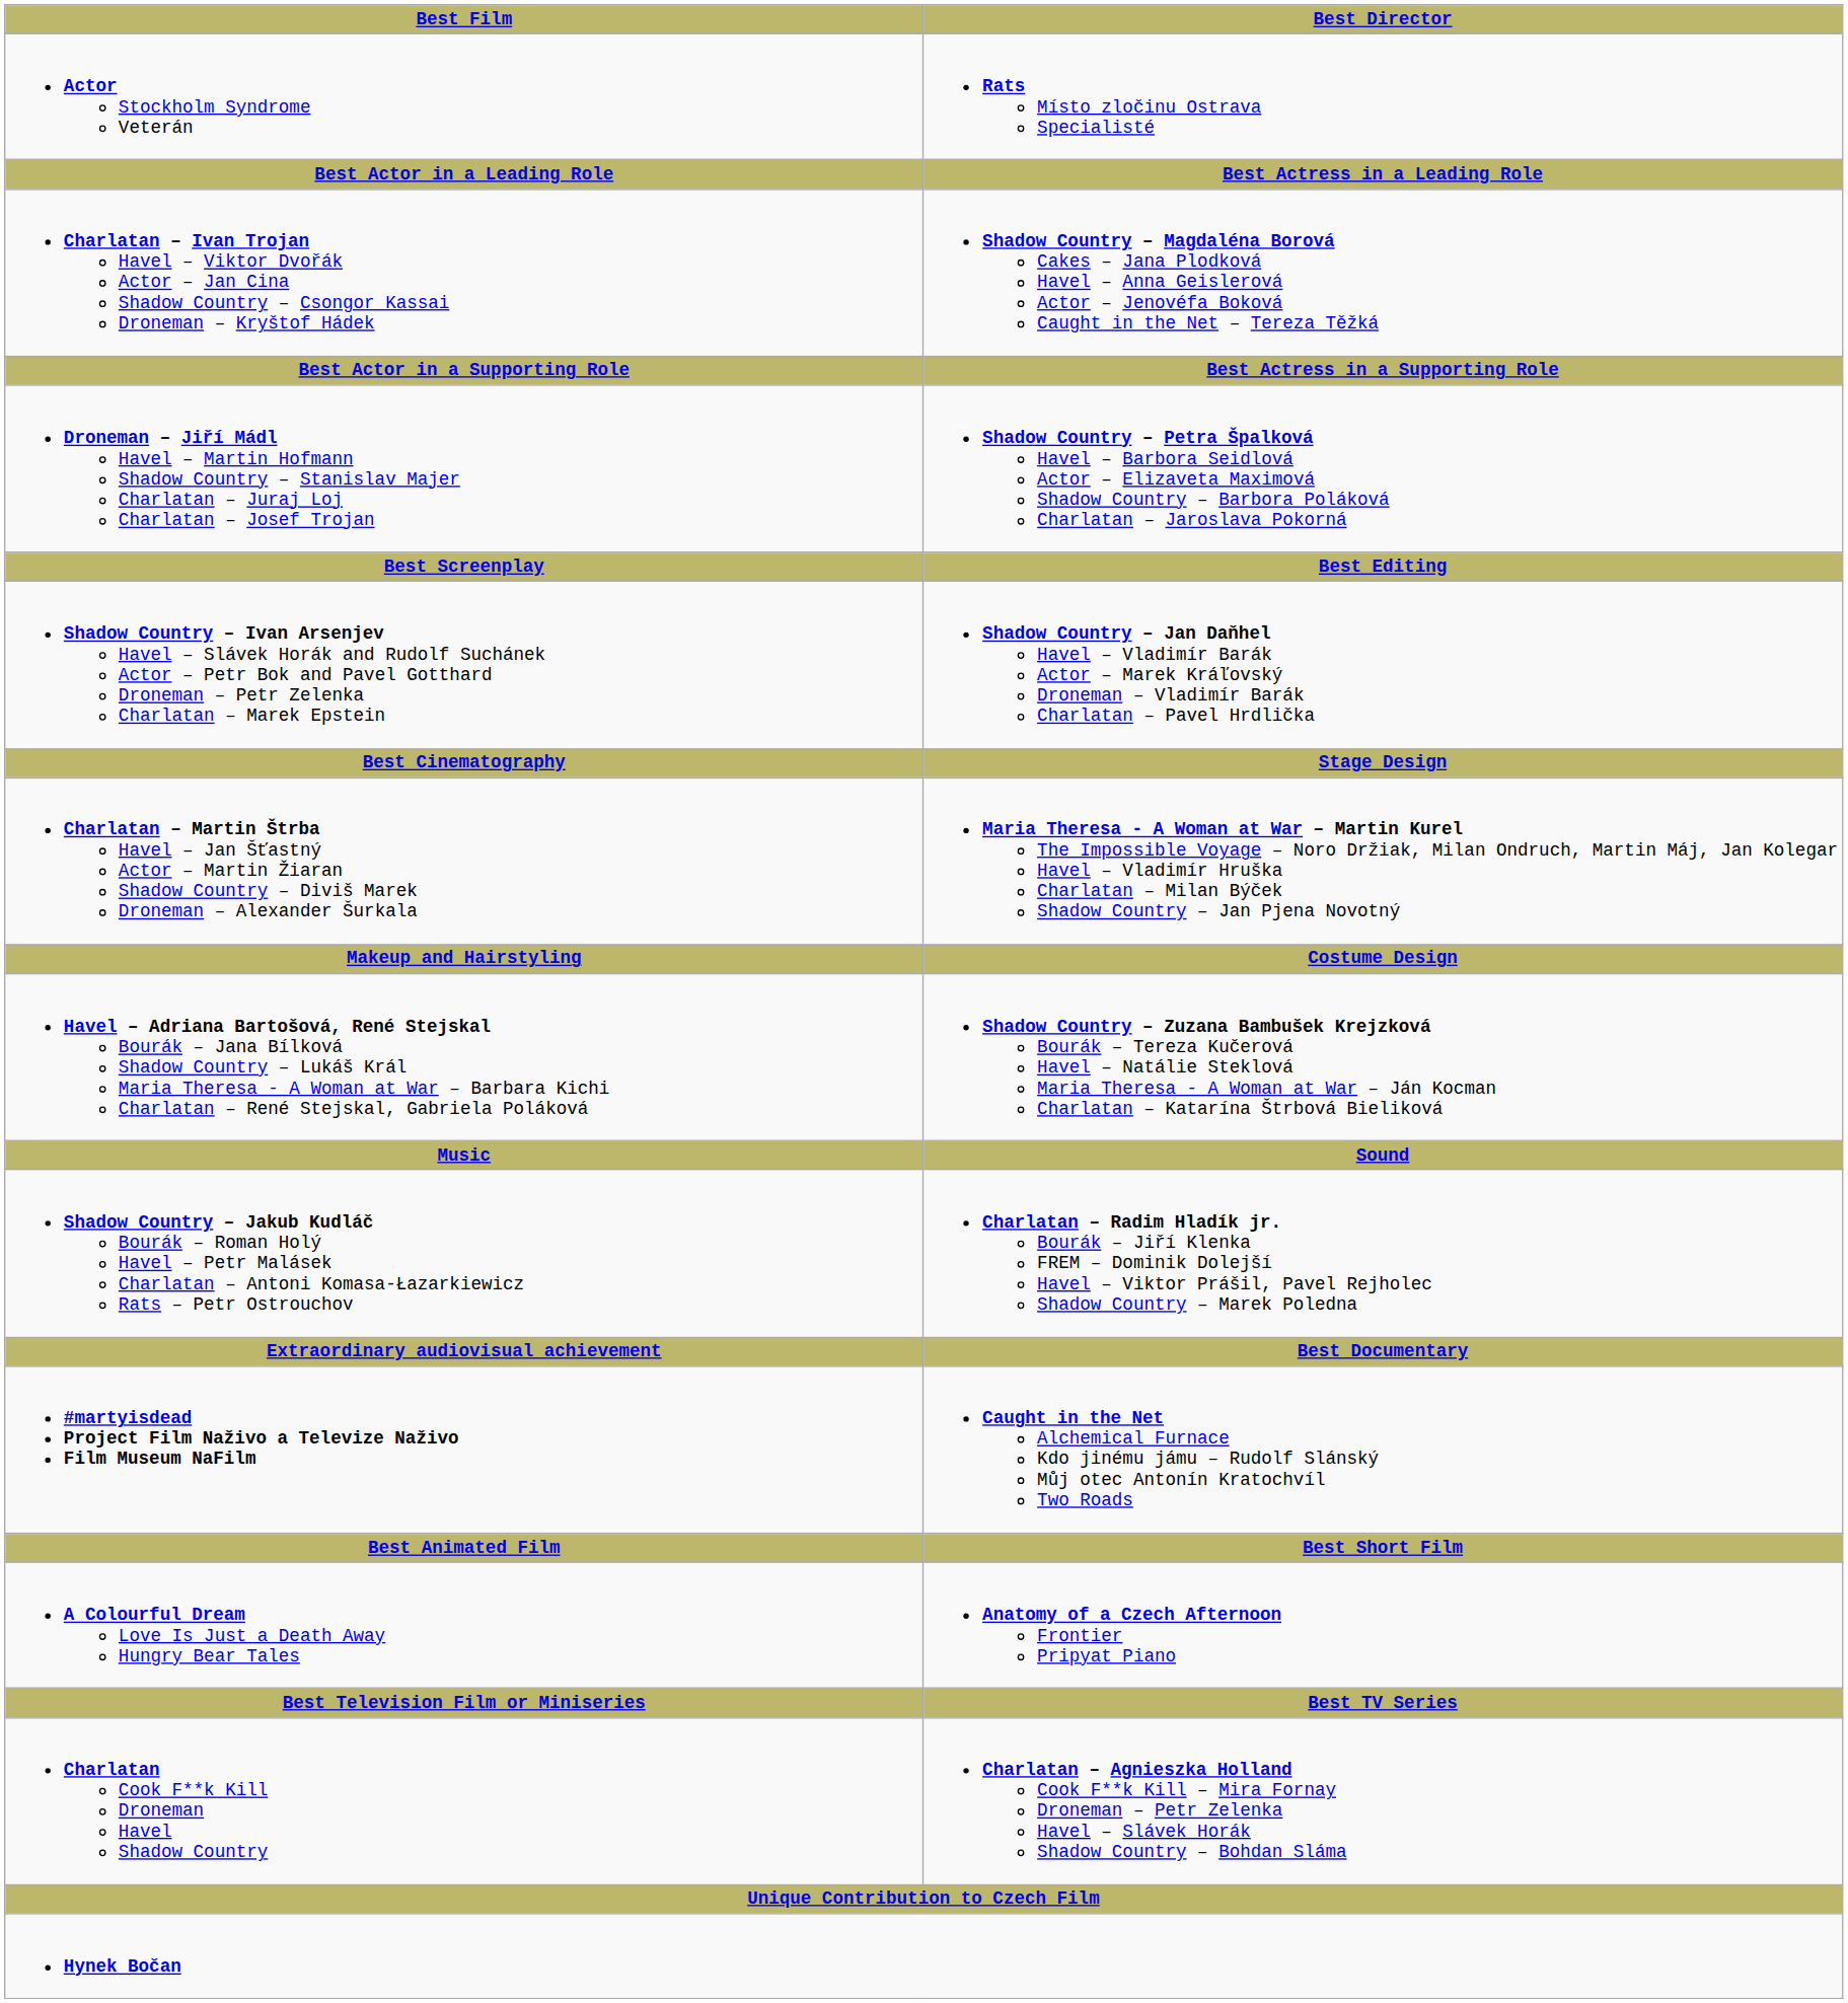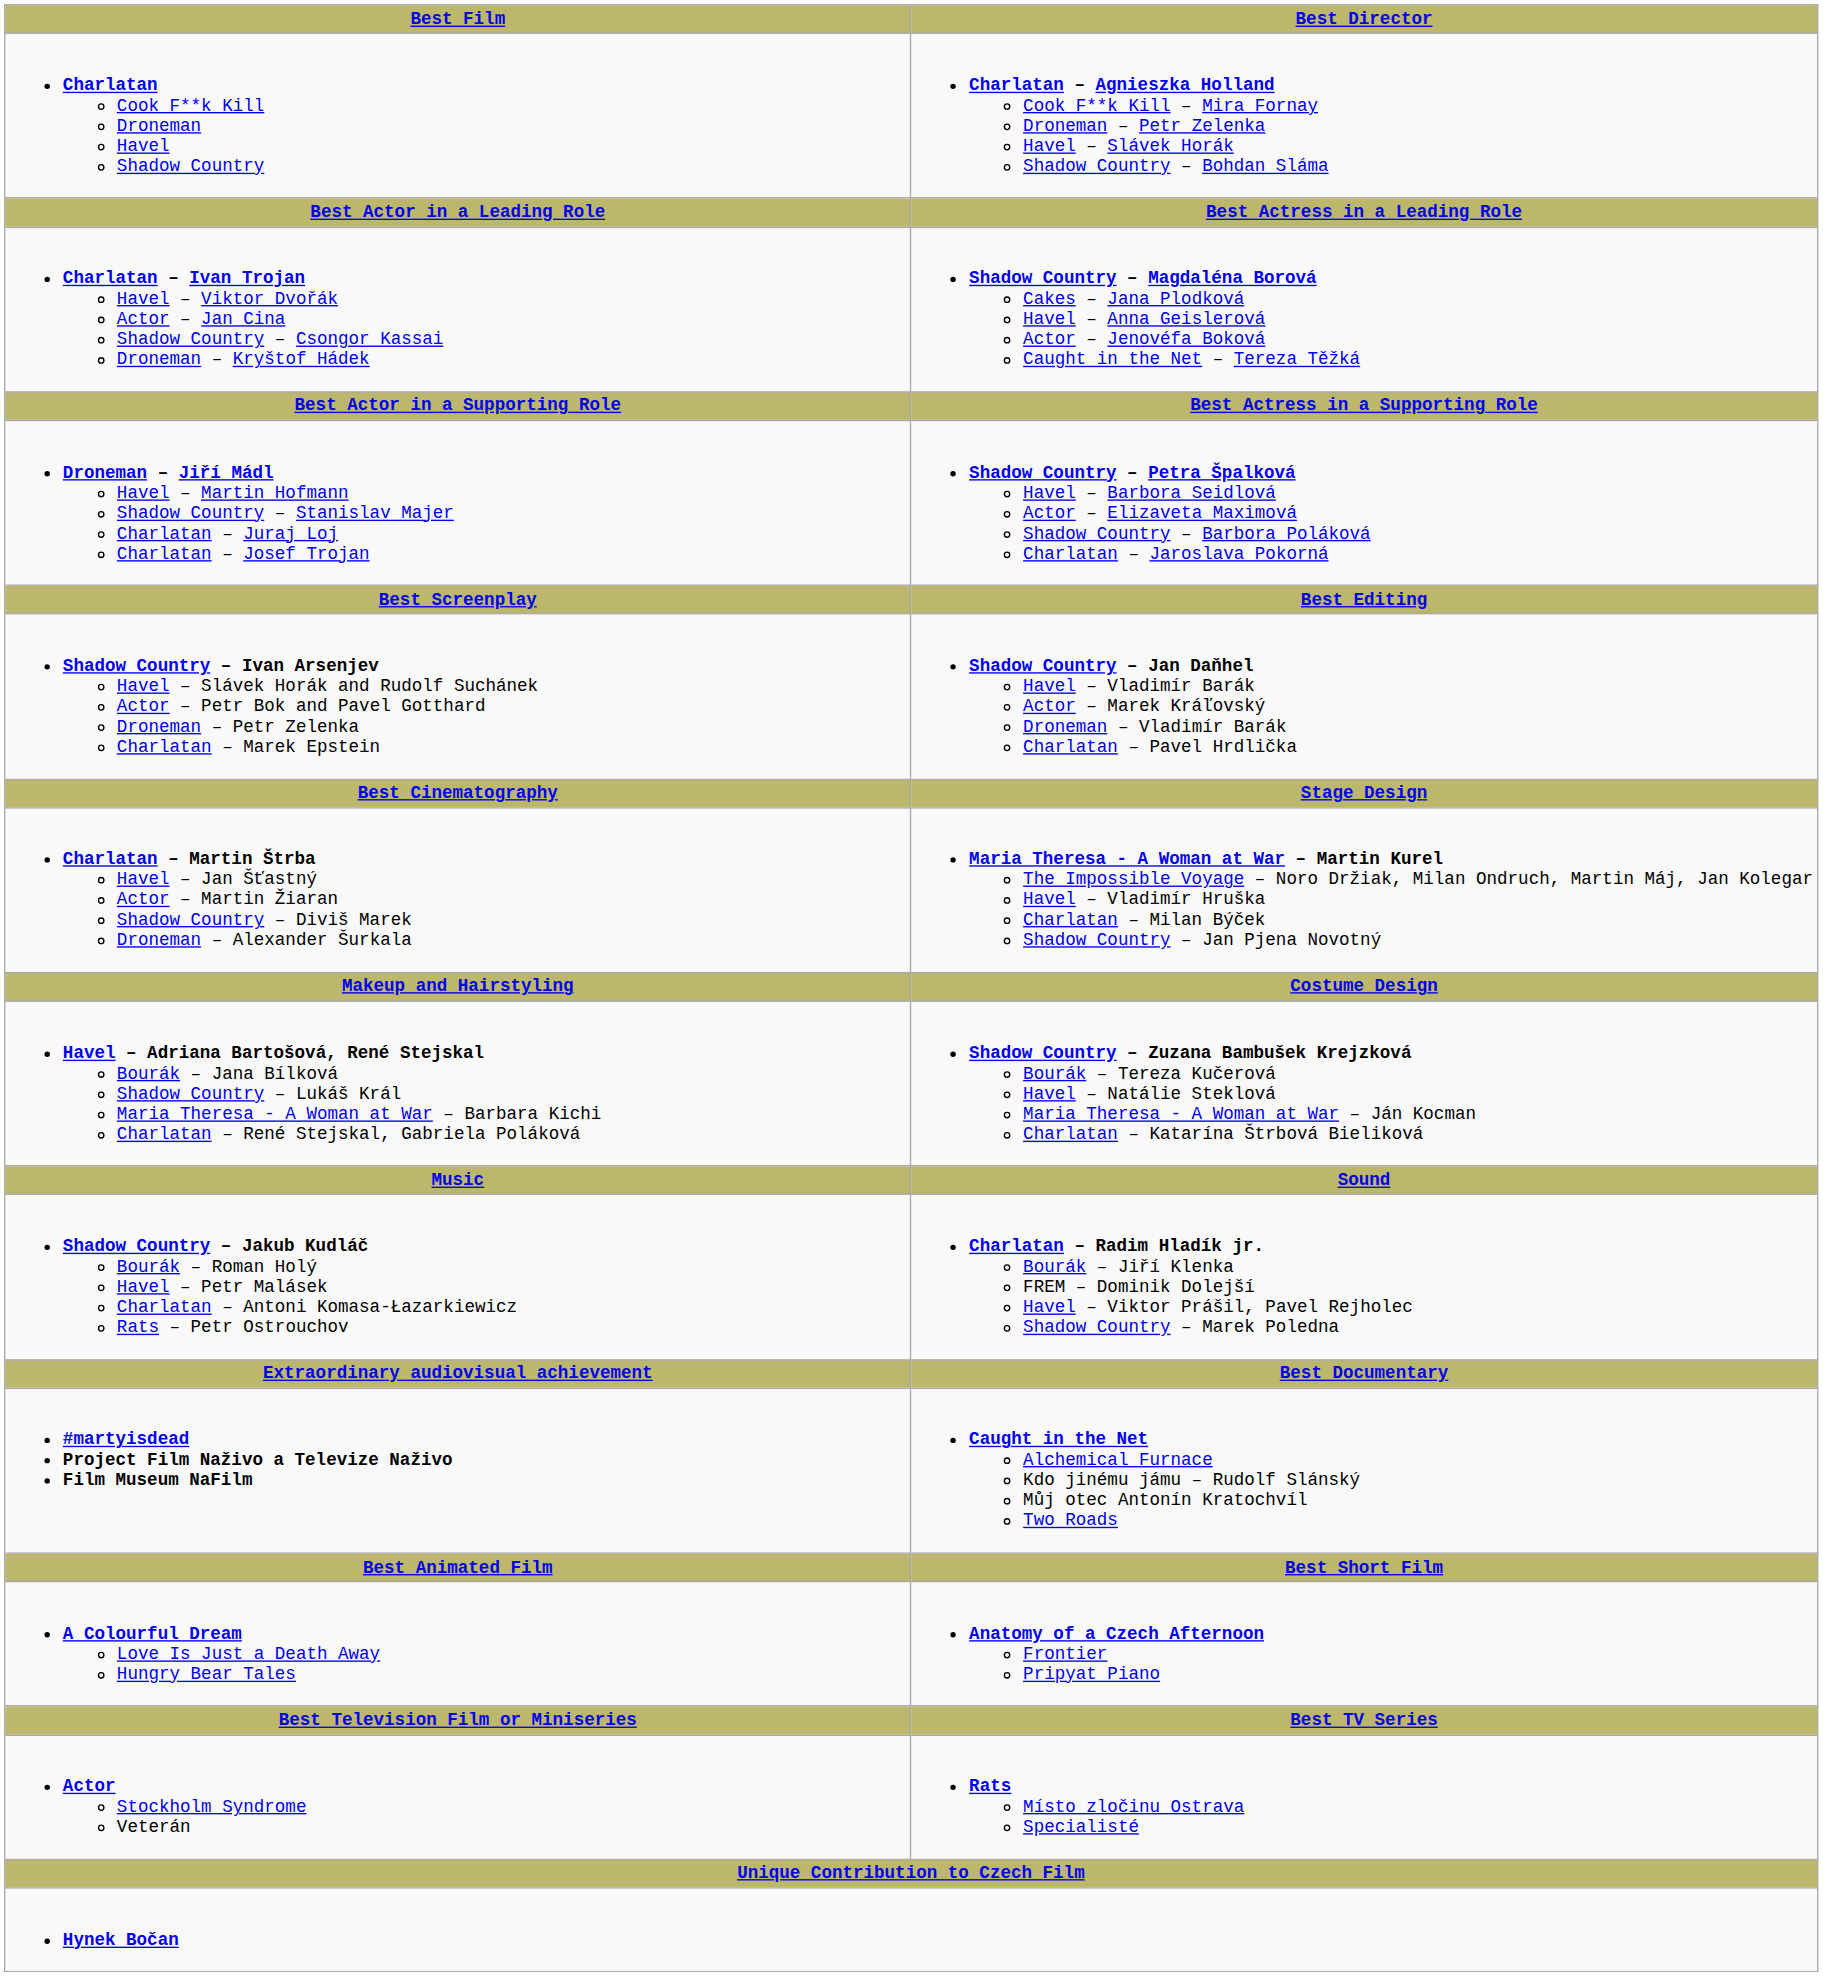 <table class=wikitable>
 <tr>
 <th style="background:#BDB76B; width: 50%"><a href='#'>Best Film</a></th>
 <th style="background:#BDB76B; width: 50%"><a href='#'>Best Director</a></th>
 </tr>
 <tr>
-<td valign="top"><br><ul><li><strong><a href='#'>Actor</a></strong><ul><li><a href='#'>Stockholm Syndrome</a></li><li>Veterán</li></ul></li></ul></td>
-<td valign="top"><br><ul><li><strong><a href='#'>Rats</a></strong><ul><li><a href='#'>Místo zločinu Ostrava</a></li><li><a href='#'>Specialisté</a></li></ul></li></ul></td>
+<td valign="top"><br><ul><li><strong><a href='#'>Charlatan</a></strong><ul><li><a href='#'>Cook F**k Kill</a></li><li><a href='#'>Droneman</a></li><li><a href='#'>Havel</a></li><li><a href='#'>Shadow Country</a></li></ul></li></ul></td>
+<td valign="top"><br><ul><li><strong><a href='#'>Charlatan</a> – <a href='#'>Agnieszka Holland</a></strong><ul><li><a href='#'>Cook F**k Kill</a> – <a href='#'>Mira Fornay</a></li><li><a href='#'>Droneman</a> – <a href='#'>Petr Zelenka</a></li><li><a href='#'>Havel</a> – <a href='#'>Slávek Horák</a></li><li><a href='#'>Shadow Country</a> – <a href='#'>Bohdan Sláma</a></li></ul></li></ul></td>
 </tr>
 <tr>
 <th style="background:#BDB76B;"><a href='#'>Best Actor in a Leading Role</a></th>
 <th style="background:#BDB76B;"><a href='#'>Best Actress in a Leading Role</a></th>
 </tr>
 <tr>
 <td valign="top"><br><ul><li><strong><a href='#'>Charlatan</a> – <a href='#'>Ivan Trojan</a></strong><ul><li><a href='#'>Havel</a> – <a href='#'>Viktor Dvořák</a></li><li><a href='#'>Actor</a> – <a href='#'>Jan Cina</a></li><li><a href='#'>Shadow Country</a> – <a href='#'>Csongor Kassai</a></li><li><a href='#'>Droneman</a> – <a href='#'>Kryštof Hádek</a></li></ul></li></ul></td>
 <td valign="top"><br><ul><li><strong><a href='#'>Shadow Country</a> – <a href='#'>Magdaléna Borová</a></strong><ul><li><a href='#'>Cakes</a> – <a href='#'>Jana Plodková</a></li><li><a href='#'>Havel</a> – <a href='#'>Anna Geislerová</a></li><li><a href='#'>Actor</a> – <a href='#'>Jenovéfa Boková</a></li><li><a href='#'>Caught in the Net</a> – <a href='#'>Tereza Těžká</a></li></ul></li></ul></td>
 </tr>
 <tr>
 <th style="background:#BDB76B;"><a href='#'>Best Actor in a Supporting Role</a></th>
 <th style="background:#BDB76B;"><a href='#'>Best Actress in a Supporting Role</a></th>
 </tr>
 <tr>
 <td valign="top"><br><ul><li><strong><a href='#'>Droneman</a> – <a href='#'>Jiří Mádl</a></strong><ul><li><a href='#'>Havel</a> – <a href='#'>Martin Hofmann</a></li><li><a href='#'>Shadow Country</a> – <a href='#'>Stanislav Majer</a></li><li><a href='#'>Charlatan</a> – <a href='#'>Juraj Loj</a></li><li><a href='#'>Charlatan</a> – <a href='#'>Josef Trojan</a></li></ul></li></ul></td>
 <td valign="top"><br><ul><li><strong><a href='#'>Shadow Country</a> – <a href='#'>Petra Špalková</a></strong><ul><li><a href='#'>Havel</a> – <a href='#'>Barbora Seidlová</a></li><li><a href='#'>Actor</a> – <a href='#'>Elizaveta Maximová</a></li><li><a href='#'>Shadow Country</a> – <a href='#'>Barbora Poláková</a></li><li><a href='#'>Charlatan</a> – <a href='#'>Jaroslava Pokorná</a></li></ul></li></ul></td>
 </tr>
 <tr>
 <th style="background:#BDB76B;"><a href='#'>Best Screenplay</a></th>
 <th style="background:#BDB76B;"><a href='#'>Best Editing</a></th>
 </tr>
 <tr>
 <td valign="top"><br><ul><li><strong><a href='#'>Shadow Country</a> – Ivan Arsenjev</strong><ul><li><a href='#'>Havel</a> – Slávek Horák and Rudolf Suchánek</li><li><a href='#'>Actor</a> – Petr Bok and Pavel Gotthard</li><li><a href='#'>Droneman</a> – Petr Zelenka</li><li><a href='#'>Charlatan</a> – Marek Epstein</li></ul></li></ul></td>
 <td valign="top"><br><ul><li><strong><a href='#'>Shadow Country</a> – Jan Daňhel</strong><ul><li><a href='#'>Havel</a> – Vladimír Barák</li><li><a href='#'>Actor</a> – Marek Kráľovský</li><li><a href='#'>Droneman</a> – Vladimír Barák</li><li><a href='#'>Charlatan</a> – Pavel Hrdlička</li></ul></li></ul></td>
 </tr>
 <tr>
 <th style="background:#BDB76B;"><a href='#'>Best Cinematography</a></th>
 <th style="background:#BDB76B;"><a href='#'>Stage Design</a></th>
 </tr>
 <tr>
 <td valign="top"><br><ul><li><strong><a href='#'>Charlatan</a> – Martin Štrba</strong><ul><li><a href='#'>Havel</a> – Jan Šťastný</li><li><a href='#'>Actor</a> – Martin Žiaran</li><li><a href='#'>Shadow Country</a> – Diviš Marek</li><li><a href='#'>Droneman</a> – Alexander Šurkala</li></ul></li></ul></td>
 <td valign="top"><br><ul><li><strong><a href='#'>Maria Theresa - A Woman at War</a> – Martin Kurel</strong><ul><li><a href='#'>The Impossible Voyage</a> – Noro Držiak, Milan Ondruch, Martin Máj, Jan Kolegar</li><li><a href='#'>Havel</a> – Vladimír Hruška</li><li><a href='#'>Charlatan</a> – Milan Býček</li><li><a href='#'>Shadow Country</a> – Jan Pjena Novotný</li></ul></li></ul></td>
 </tr>
 <tr>
 <th style="background:#BDB76B;"><a href='#'>Makeup and Hairstyling</a></th>
 <th style="background:#BDB76B;"><a href='#'>Costume Design</a></th>
 </tr>
 <tr>
 <td valign="top"><br><ul><li><strong><a href='#'>Havel</a> – Adriana Bartošová, René Stejskal</strong><ul><li><a href='#'>Bourák</a> – Jana Bílková</li><li><a href='#'>Shadow Country</a> – Lukáš Král</li><li><a href='#'>Maria Theresa - A Woman at War</a> – Barbara Kichi</li><li><a href='#'>Charlatan</a> – René Stejskal, Gabriela Poláková</li></ul></li></ul></td>
 <td valign="top"><br><ul><li><strong><a href='#'>Shadow Country</a> – Zuzana Bambušek Krejzková</strong><ul><li><a href='#'>Bourák</a> – Tereza Kučerová</li><li><a href='#'>Havel</a> – Natálie Steklová</li><li><a href='#'>Maria Theresa - A Woman at War</a> – Ján Kocman</li><li><a href='#'>Charlatan</a> – Katarína Štrbová Bieliková</li></ul></li></ul></td>
 </tr>
 <tr>
 <th style="background:#BDB76B;"><a href='#'>Music</a></th>
 <th style="background:#BDB76B;"><a href='#'>Sound</a></th>
 </tr>
 <tr>
 <td valign="top"><br><ul><li><strong><a href='#'>Shadow Country</a> – Jakub Kudláč</strong><ul><li><a href='#'>Bourák</a> – Roman Holý</li><li><a href='#'>Havel</a> – Petr Malásek</li><li><a href='#'>Charlatan</a> – Antoni Komasa-Łazarkiewicz</li><li><a href='#'>Rats</a> – Petr Ostrouchov</li></ul></li></ul></td>
 <td valign="top"><br><ul><li><strong><a href='#'>Charlatan</a> – Radim Hladík jr.</strong><ul><li><a href='#'>Bourák</a> – Jiří Klenka</li><li>FREM – Dominik Dolejší</li><li><a href='#'>Havel</a> – Viktor Prášil, Pavel Rejholec</li><li><a href='#'>Shadow Country</a> – Marek Poledna</li></ul></li></ul></td>
 </tr>
 <tr>
 <th style="background:#BDB76B;"><a href='#'>Extraordinary audiovisual achievement</a></th>
 <th style="background:#BDB76B;"><a href='#'>Best Documentary</a></th>
 </tr>
 <tr>
 <td valign="top"><br><ul><li><strong><a href='#'>#martyisdead</a></strong></li><li><strong>Project Film Naživo a Televize Naživo</strong></li><li><strong>Film Museum NaFilm</strong></li></ul></td>
 <td valign="top"><br><ul><li><strong><a href='#'>Caught in the Net</a></strong><ul><li><a href='#'>Alchemical Furnace</a></li><li>Kdo jinému jámu – Rudolf Slánský</li><li>Můj otec Antonín Kratochvíl</li><li><a href='#'>Two Roads</a></li></ul></li></ul></td>
 </tr>
 <tr>
 <th style="background:#BDB76B;"><a href='#'>Best Animated Film</a></th>
 <th style="background:#BDB76B;"><a href='#'>Best Short Film</a></th>
 </tr>
 <tr>
 <td valign="top"><br><ul><li><strong><a href='#'>A Colourful Dream</a></strong><ul><li><a href='#'>Love Is Just a Death Away</a></li><li><a href='#'>Hungry Bear Tales</a></li></ul></li></ul></td>
 <td valign="top"><br><ul><li><strong><a href='#'>Anatomy of a Czech Afternoon</a></strong><ul><li><a href='#'>Frontier</a></li><li><a href='#'>Pripyat Piano</a></li></ul></li></ul></td>
 </tr>
 <tr>
 <th style="background:#BDB76B;"><a href='#'>Best Television Film or Miniseries</a></th>
 <th style="background:#BDB76B;"><a href='#'>Best TV Series</a></th>
 </tr>
 <tr>
-<td valign="top"><br><ul><li><strong><a href='#'>Charlatan</a></strong><ul><li><a href='#'>Cook F**k Kill</a></li><li><a href='#'>Droneman</a></li><li><a href='#'>Havel</a></li><li><a href='#'>Shadow Country</a></li></ul></li></ul></td>
-<td valign="top"><br><ul><li><strong><a href='#'>Charlatan</a> – <a href='#'>Agnieszka Holland</a></strong><ul><li><a href='#'>Cook F**k Kill</a> – <a href='#'>Mira Fornay</a></li><li><a href='#'>Droneman</a> – <a href='#'>Petr Zelenka</a></li><li><a href='#'>Havel</a> – <a href='#'>Slávek Horák</a></li><li><a href='#'>Shadow Country</a> – <a href='#'>Bohdan Sláma</a></li></ul></li></ul></td>
+<td valign="top"><br><ul><li><strong><a href='#'>Actor</a></strong><ul><li><a href='#'>Stockholm Syndrome</a></li><li>Veterán</li></ul></li></ul></td>
+<td valign="top"><br><ul><li><strong><a href='#'>Rats</a></strong><ul><li><a href='#'>Místo zločinu Ostrava</a></li><li><a href='#'>Specialisté</a></li></ul></li></ul></td>
 </tr>
 <tr>
 <th style="background:#BDB76B;" colspan="2"><a href='#'>Unique Contribution to Czech Film</a></th>
 </tr>
 <tr>
 <td colspan="2"><br><ul><li><strong><a href='#'>Hynek Bočan</a></strong></li></ul></td>
 </tr>
 </table>
